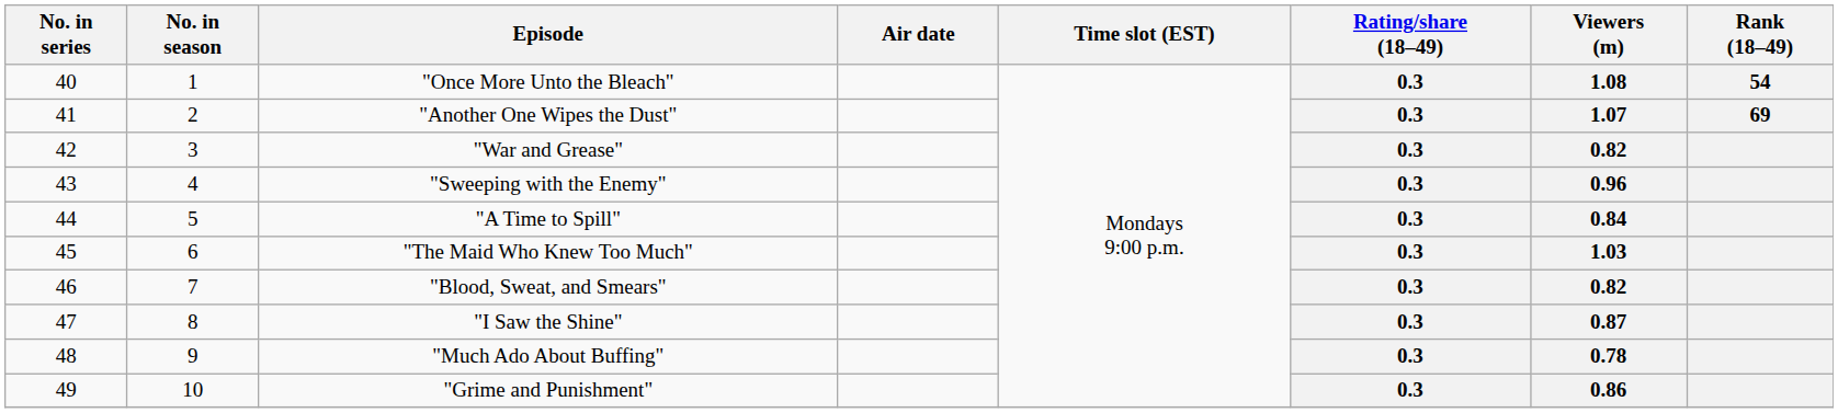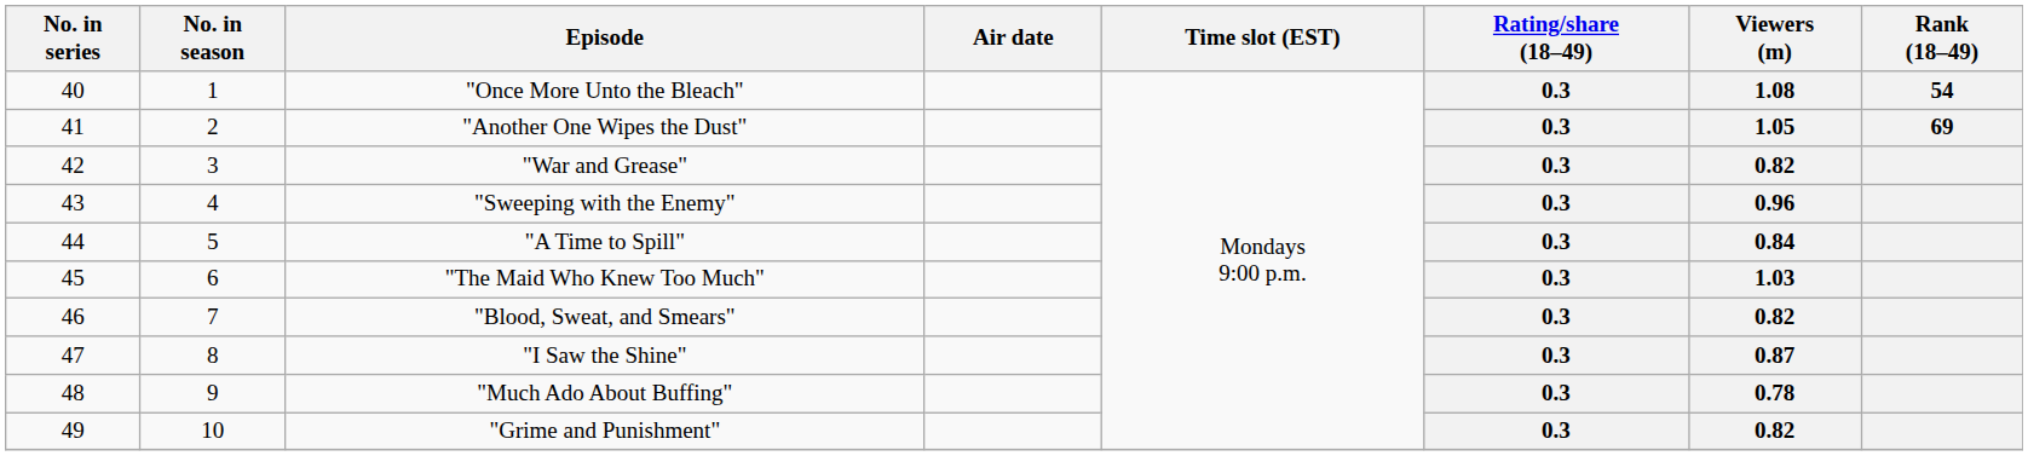 <table class="wikitable" style="font-size:90%; text-align:center; width: 100%; margin-left: auto; margin-right: auto;">
 <tr>
 <th>No. in<br>series</th>
 <th>No. in<br>season</th>
 <th>Episode</th>
 <th>Air date</th>
 <th>Time slot (EST)</th>
 <th><a href='#'>Rating/share</a><br>(18–49)</th>
 <th>Viewers<br>(m)</th>
 <th>Rank<br>(18–49)</th>
 </tr>
 <tr>
 <td style="text-align:center">40</td>
 <td style="text-align:center">1</td>
 <td>"Once More Unto the Bleach"</td>
 <td></td>
 <td style="text-align:center" rowspan=10>Mondays<br>9:00 p.m.</td>
 <th>0.3</th>
 <th>1.08</th>
 <th>54</th>
 </tr>
 <tr>
 <td style="text-align:center">41</td>
 <td style="text-align:center">2</td>
 <td>"Another One Wipes the Dust"</td>
 <td></td>
 <th>0.3</th>
-<th>1.07</th>
+<th>1.05</th>
 <th>69</th>
 </tr>
 <tr>
 <td style="text-align:center">42</td>
 <td style="text-align:center">3</td>
 <td>"War and Grease"</td>
 <td></td>
 <th>0.3</th>
 <th>0.82</th>
 <th></th>
 </tr>
 <tr>
 <td style="text-align:center">43</td>
 <td style="text-align:center">4</td>
 <td>"Sweeping with the Enemy"</td>
 <td></td>
 <th>0.3</th>
 <th>0.96</th>
 <th></th>
 </tr>
 <tr>
 <td style="text-align:center">44</td>
 <td style="text-align:center">5</td>
 <td>"A Time to Spill"</td>
 <td></td>
 <th>0.3</th>
 <th>0.84</th>
 <th></th>
 </tr>
 <tr>
 <td style="text-align:center">45</td>
 <td style="text-align:center">6</td>
 <td>"The Maid Who Knew Too Much"</td>
 <td></td>
 <th>0.3</th>
 <th>1.03</th>
 <th></th>
 </tr>
 <tr>
 <td style="text-align:center">46</td>
 <td style="text-align:center">7</td>
 <td>"Blood, Sweat, and Smears"</td>
 <td></td>
 <th>0.3</th>
 <th>0.82</th>
 <th></th>
 </tr>
 <tr>
 <td style="text-align:center">47</td>
 <td style="text-align:center">8</td>
 <td>"I Saw the Shine"</td>
 <td></td>
 <th>0.3</th>
 <th>0.87</th>
 <th></th>
 </tr>
 <tr>
 <td style="text-align:center">48</td>
 <td style="text-align:center">9</td>
 <td>"Much Ado About Buffing"</td>
 <td></td>
 <th>0.3</th>
 <th>0.78</th>
 <th></th>
 </tr>
 <tr>
 <td style="text-align:center">49</td>
 <td style="text-align:center">10</td>
 <td>"Grime and Punishment"</td>
 <td></td>
 <th>0.3</th>
-<th>0.86</th>
+<th>0.82</th>
 <th></th>
 </tr>
 <tr>
 </tr>
 </table>
